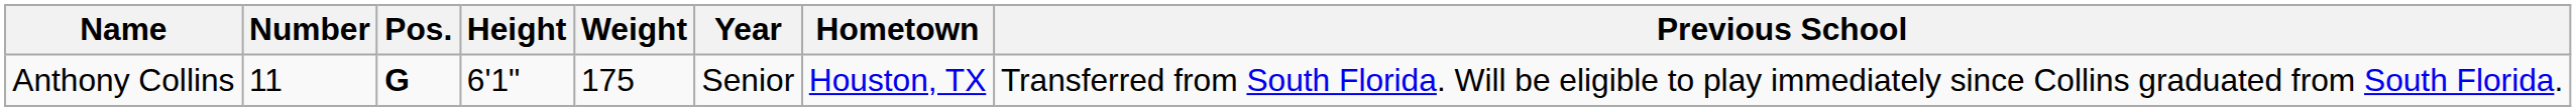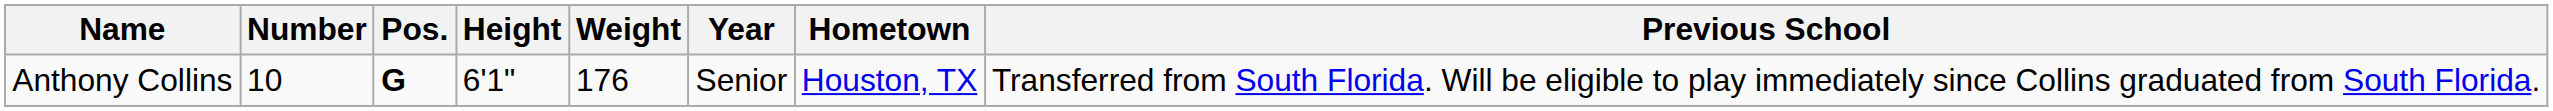 <table class="wikitable sortable" border="1">
 <tr>
 <th>Name</th>
 <th>Number</th>
 <th>Pos.</th>
 <th>Height</th>
 <th>Weight</th>
 <th>Year</th>
 <th>Hometown</th>
 <th class="unsortable">Previous School</th>
 </tr>
 <tr>
 <td>Anthony Collins</td>
-<td>11</td>
+<td>10</td>
 <td><strong>G</strong></td>
 <td>6'1"</td>
-<td>175</td>
+<td>176</td>
 <td>Senior</td>
 <td><a href='#'>Houston, TX</a></td>
 <td>Transferred from <a href='#'>South Florida</a>. Will be eligible to play immediately since Collins graduated from <a href='#'>South Florida</a>.</td>
 </tr>
 </table>
